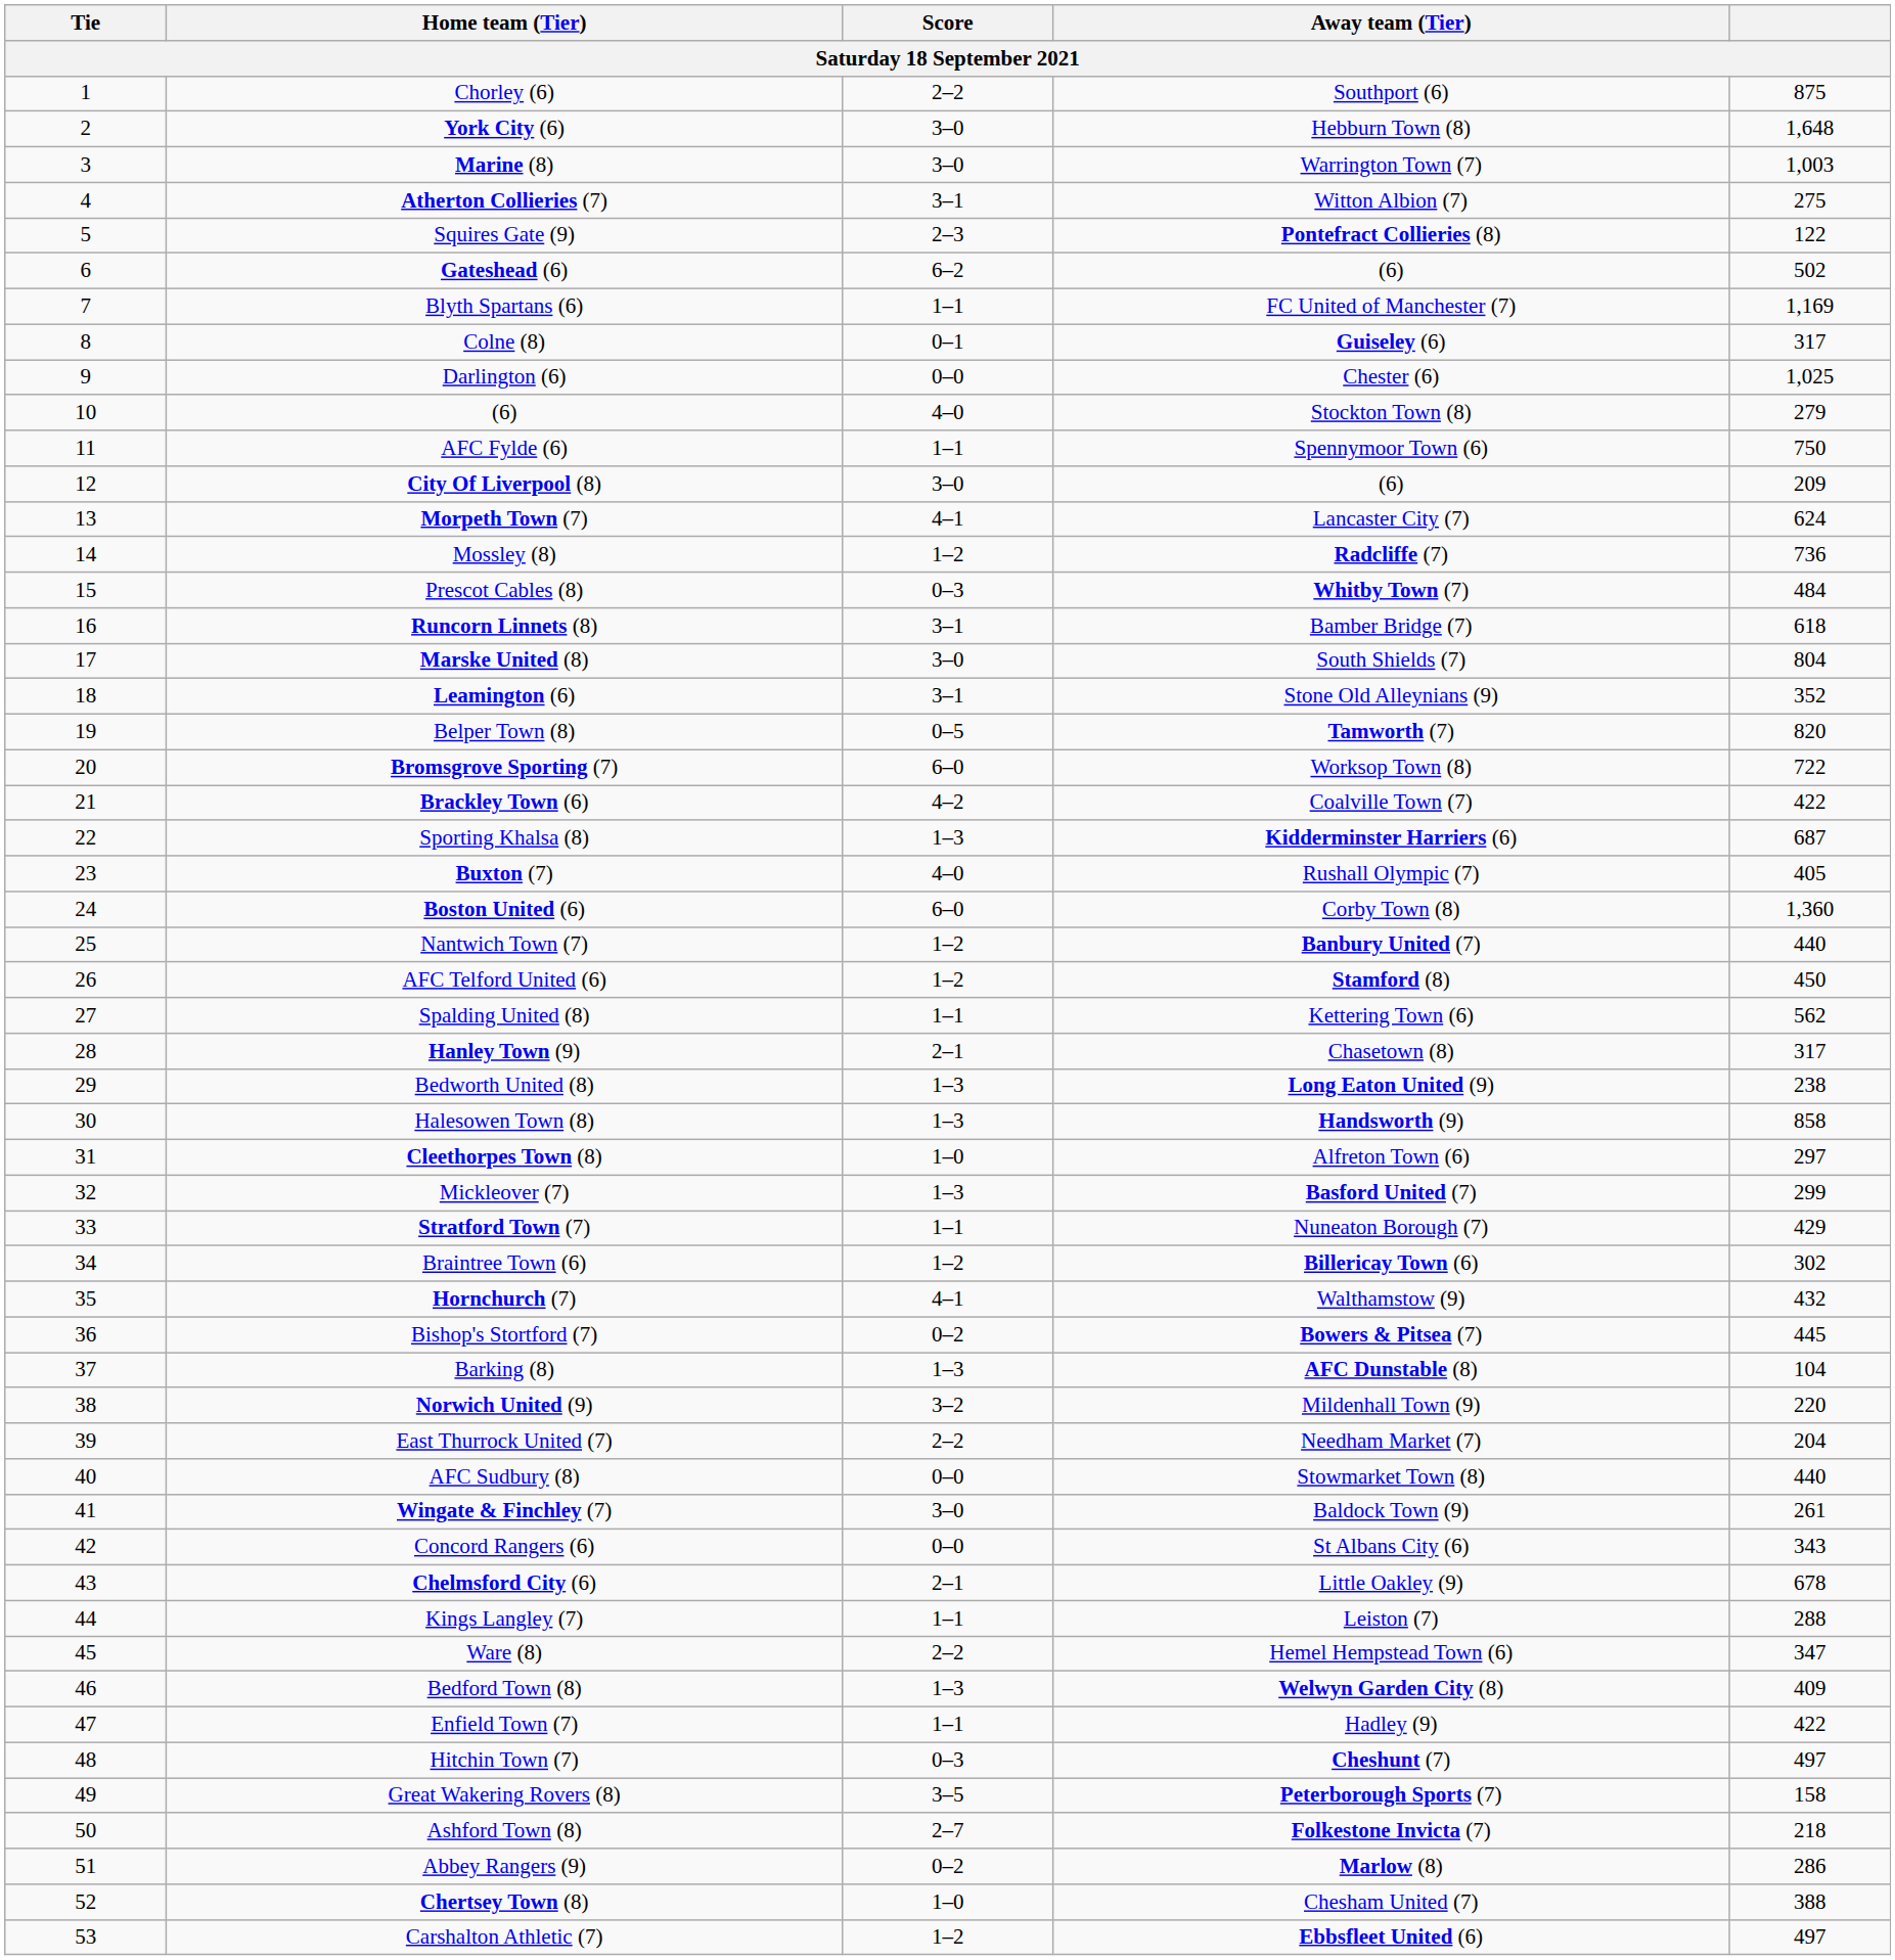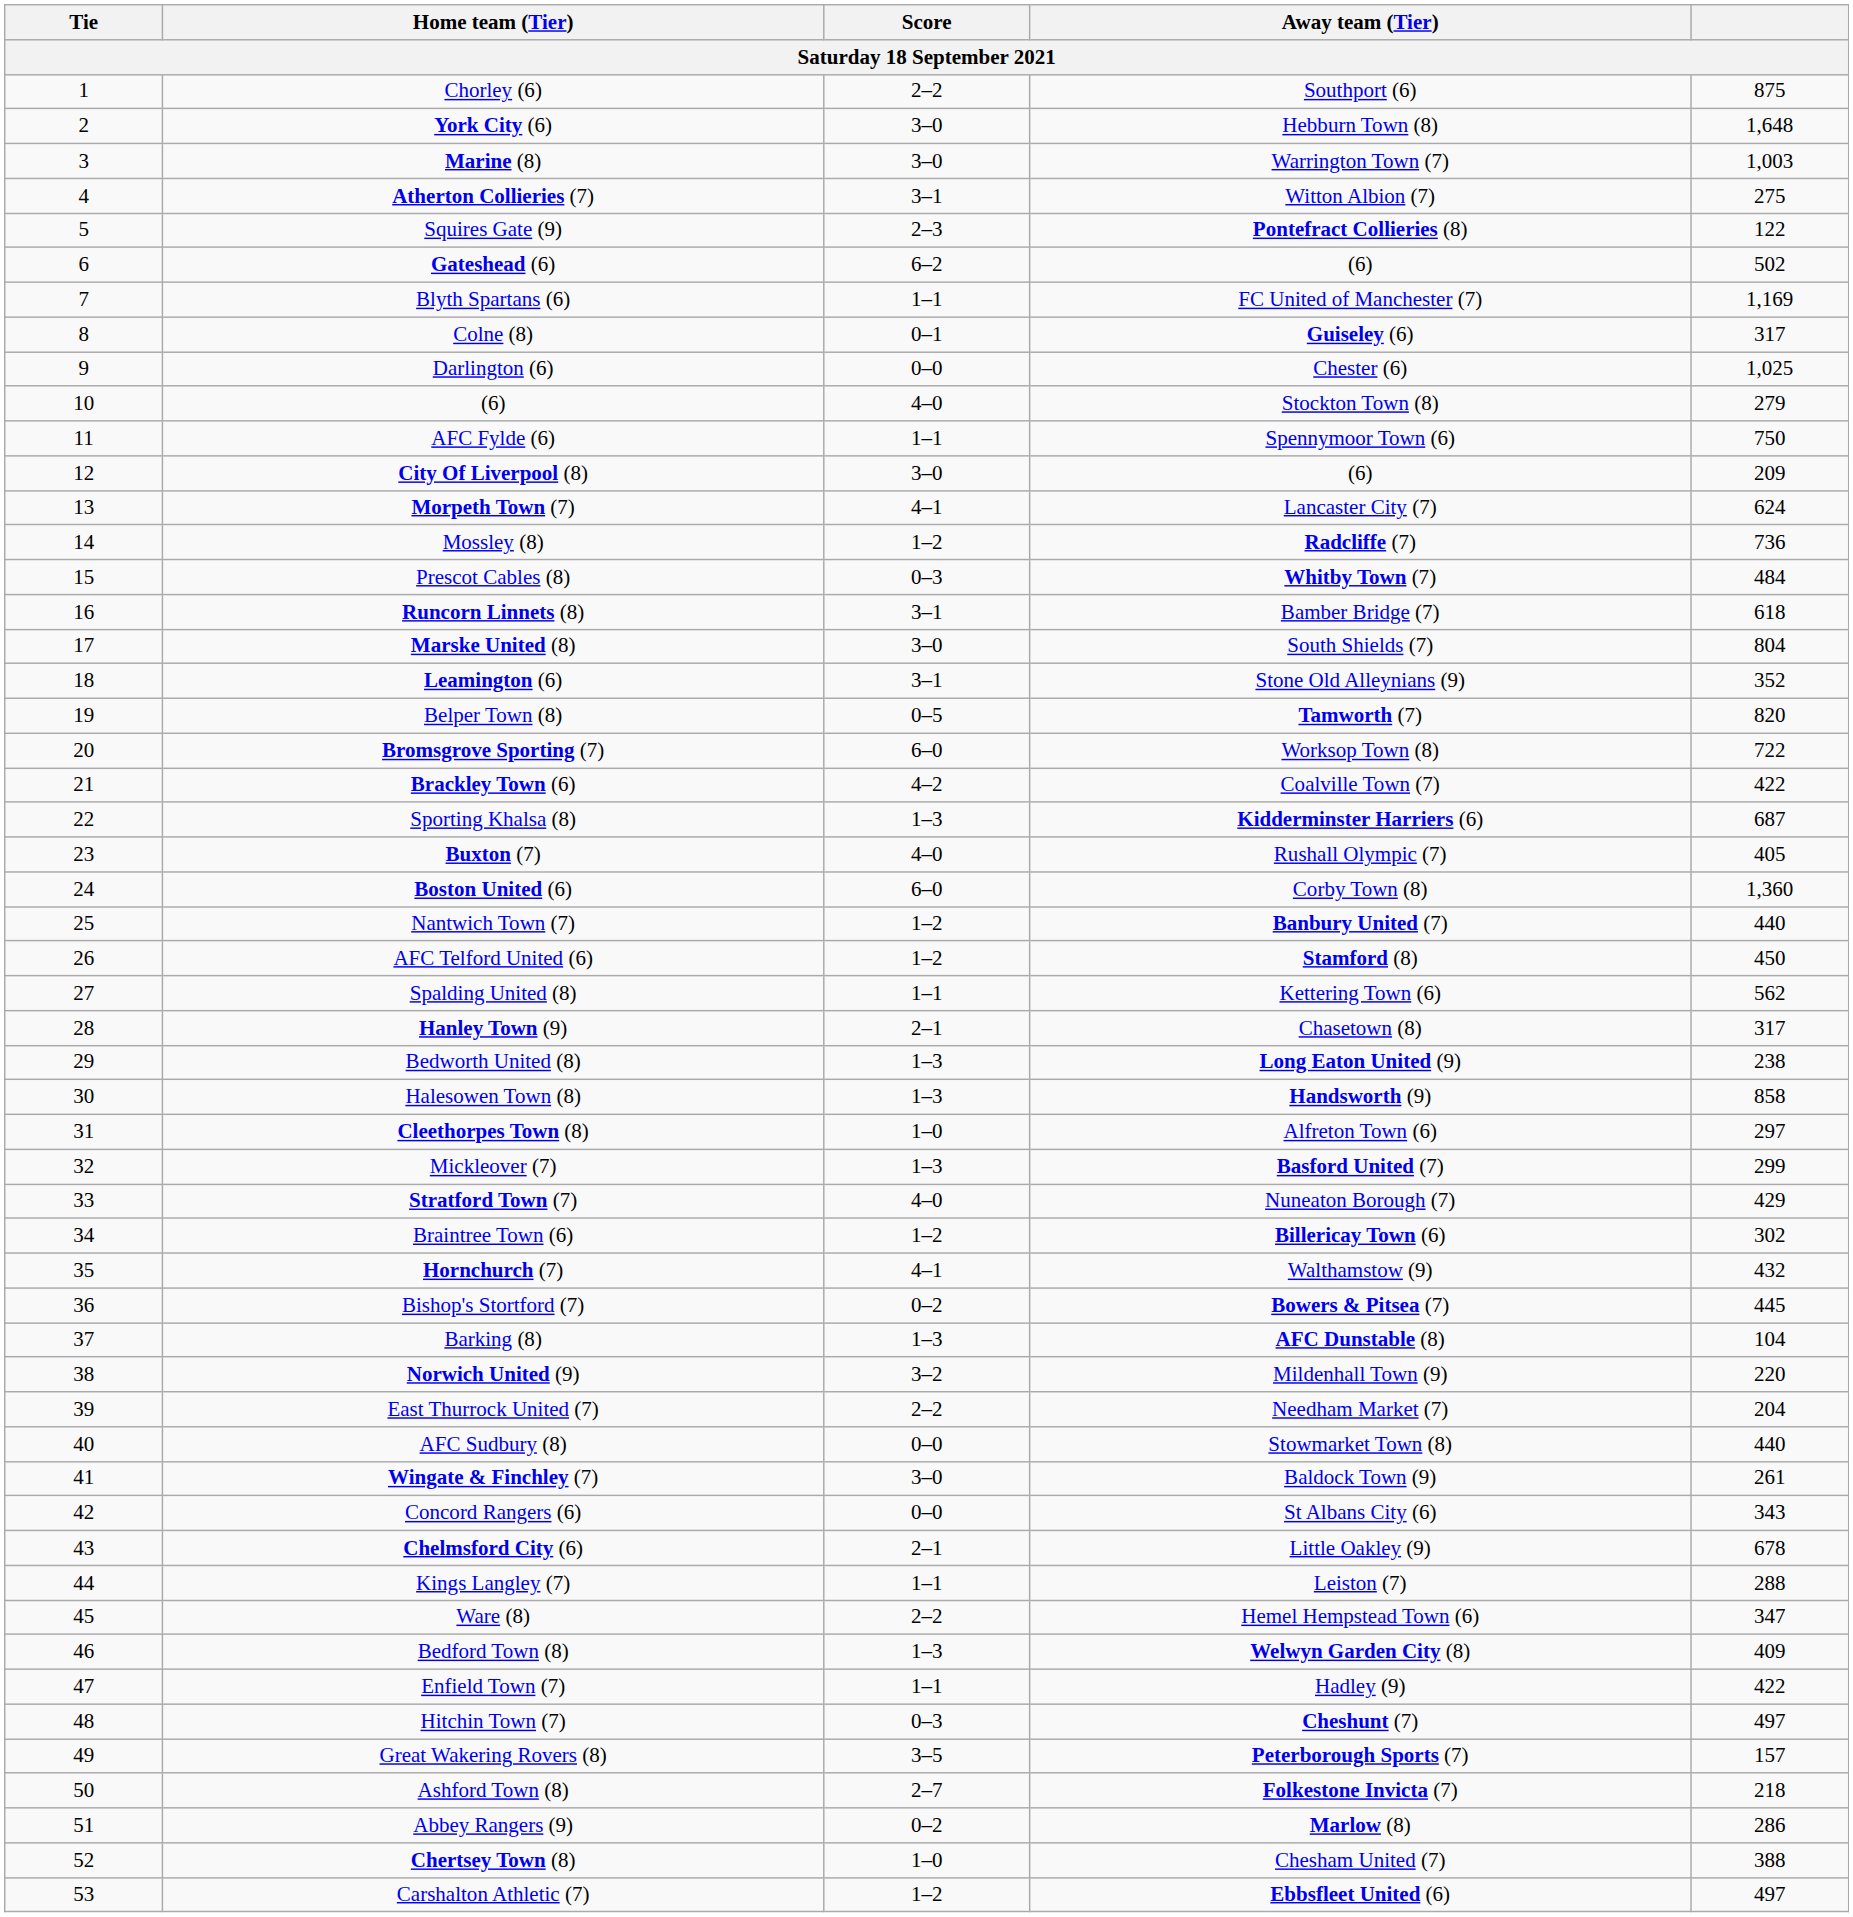 <table class="wikitable" style="text-align:center; font-size:90%; width:100%">
 <tr>
 <th scope="col" style="width:  8.43%;">Tie</th>
 <th scope="col" style="width: 35.29%;">Home team (<a href='#'>Tier</a>)</th>
 <th scope="col" style="width: 11.00%;">Score</th>
 <th scope="col" style="width: 35.29%;">Away team (<a href='#'>Tier</a>)</th>
 <th scope="col" style="width:  8.43%;"></th>
 </tr>
 <tr>
 <th colspan="5"><strong>Saturday 18 September 2021</strong></th>
 </tr>
 <tr>
 <td>1</td>
 <td><a href='#'>Chorley</a> (6)</td>
 <td>2–2</td>
 <td><a href='#'>Southport</a> (6)</td>
 <td>875</td>
 </tr>
 <tr>
 <td>2</td>
 <td><strong><a href='#'>York City</a></strong> (6)</td>
 <td>3–0</td>
 <td><a href='#'>Hebburn Town</a> (8)</td>
 <td>1,648</td>
 </tr>
 <tr>
 <td>3</td>
 <td><strong><a href='#'>Marine</a></strong> (8)</td>
 <td>3–0</td>
 <td><a href='#'>Warrington Town</a> (7)</td>
 <td>1,003</td>
 </tr>
 <tr>
 <td>4</td>
 <td><strong><a href='#'>Atherton Collieries</a></strong> (7)</td>
 <td>3–1</td>
 <td><a href='#'>Witton Albion</a> (7)</td>
 <td>275</td>
 </tr>
 <tr>
 <td>5</td>
 <td><a href='#'>Squires Gate</a> (9)</td>
 <td>2–3</td>
 <td><strong><a href='#'>Pontefract Collieries</a></strong> (8)</td>
 <td>122</td>
 </tr>
 <tr>
 <td>6</td>
 <td><strong><a href='#'>Gateshead</a></strong> (6)</td>
 <td>6–2</td>
 <td><a href='#'></a> (6)</td>
 <td>502</td>
 </tr>
 <tr>
 <td>7</td>
 <td><a href='#'>Blyth Spartans</a> (6)</td>
 <td>1–1</td>
 <td><a href='#'>FC United of Manchester</a> (7)</td>
 <td>1,169</td>
 </tr>
 <tr>
 <td>8</td>
 <td><a href='#'>Colne</a> (8)</td>
 <td>0–1</td>
 <td><strong><a href='#'>Guiseley</a></strong> (6)</td>
 <td>317</td>
 </tr>
 <tr>
 <td>9</td>
 <td><a href='#'>Darlington</a> (6)</td>
 <td>0–0</td>
 <td><a href='#'>Chester</a> (6)</td>
 <td>1,025</td>
 </tr>
 <tr>
 <td>10</td>
 <td><strong><a href='#'></a></strong> (6)</td>
 <td>4–0</td>
 <td><a href='#'>Stockton Town</a> (8)</td>
 <td>279</td>
 </tr>
 <tr>
 <td>11</td>
 <td><a href='#'>AFC Fylde</a> (6)</td>
 <td>1–1</td>
 <td><a href='#'>Spennymoor Town</a> (6)</td>
 <td>750</td>
 </tr>
 <tr>
 <td>12</td>
 <td><strong><a href='#'>City Of Liverpool</a></strong> (8)</td>
 <td>3–0</td>
 <td><a href='#'></a> (6)</td>
 <td>209</td>
 </tr>
 <tr>
 <td>13</td>
 <td><strong><a href='#'>Morpeth Town</a></strong> (7)</td>
 <td>4–1</td>
 <td><a href='#'>Lancaster City</a> (7)</td>
 <td>624</td>
 </tr>
 <tr>
 <td>14</td>
 <td><a href='#'>Mossley</a> (8)</td>
 <td>1–2</td>
 <td><strong><a href='#'>Radcliffe</a></strong> (7)</td>
 <td>736</td>
 </tr>
 <tr>
 <td>15</td>
 <td><a href='#'>Prescot Cables</a> (8)</td>
 <td>0–3</td>
 <td><strong><a href='#'>Whitby Town</a></strong> (7)</td>
 <td>484</td>
 </tr>
 <tr>
 <td>16</td>
 <td><strong><a href='#'>Runcorn Linnets</a></strong> (8)</td>
 <td>3–1</td>
 <td><a href='#'>Bamber Bridge</a> (7)</td>
 <td>618</td>
 </tr>
 <tr>
 <td>17</td>
 <td><strong><a href='#'>Marske United</a></strong> (8)</td>
 <td>3–0</td>
 <td><a href='#'>South Shields</a> (7)</td>
 <td>804</td>
 </tr>
 <tr>
 <td>18</td>
 <td><strong><a href='#'>Leamington</a></strong> (6)</td>
 <td>3–1</td>
 <td><a href='#'>Stone Old Alleynians</a> (9)</td>
 <td>352</td>
 </tr>
 <tr>
 <td>19</td>
 <td><a href='#'>Belper Town</a> (8)</td>
 <td>0–5</td>
 <td><strong><a href='#'>Tamworth</a></strong> (7)</td>
 <td>820</td>
 </tr>
 <tr>
 <td>20</td>
 <td><strong><a href='#'>Bromsgrove Sporting</a></strong> (7)</td>
 <td>6–0</td>
 <td><a href='#'>Worksop Town</a> (8)</td>
 <td>722</td>
 </tr>
 <tr>
 <td>21</td>
 <td><strong><a href='#'>Brackley Town</a></strong> (6)</td>
 <td>4–2</td>
 <td><a href='#'>Coalville Town</a> (7)</td>
 <td>422</td>
 </tr>
 <tr>
 <td>22</td>
 <td><a href='#'>Sporting Khalsa</a> (8)</td>
 <td>1–3</td>
 <td><strong><a href='#'>Kidderminster Harriers</a></strong> (6)</td>
 <td>687</td>
 </tr>
 <tr>
 <td>23</td>
 <td><strong><a href='#'>Buxton</a></strong> (7)</td>
 <td>4–0</td>
 <td><a href='#'>Rushall Olympic</a> (7)</td>
 <td>405</td>
 </tr>
 <tr>
 <td>24</td>
 <td><strong><a href='#'>Boston United</a></strong> (6)</td>
 <td>6–0</td>
 <td><a href='#'>Corby Town</a> (8)</td>
 <td>1,360</td>
 </tr>
 <tr>
 <td>25</td>
 <td><a href='#'>Nantwich Town</a> (7)</td>
 <td>1–2</td>
 <td><strong><a href='#'>Banbury United</a></strong> (7)</td>
 <td>440</td>
 </tr>
 <tr>
 <td>26</td>
 <td><a href='#'>AFC Telford United</a> (6)</td>
 <td>1–2</td>
 <td><strong><a href='#'>Stamford</a></strong> (8)</td>
 <td>450</td>
 </tr>
 <tr>
 <td>27</td>
 <td><a href='#'>Spalding United</a> (8)</td>
 <td>1–1</td>
 <td><a href='#'>Kettering Town</a> (6)</td>
 <td>562</td>
 </tr>
 <tr>
 <td>28</td>
 <td><strong><a href='#'>Hanley Town</a></strong> (9)</td>
 <td>2–1</td>
 <td><a href='#'>Chasetown</a> (8)</td>
 <td>317</td>
 </tr>
 <tr>
 <td>29</td>
 <td><a href='#'>Bedworth United</a> (8)</td>
 <td>1–3</td>
 <td><strong><a href='#'>Long Eaton United</a></strong> (9)</td>
 <td>238</td>
 </tr>
 <tr>
 <td>30</td>
 <td><a href='#'>Halesowen Town</a> (8)</td>
 <td>1–3</td>
 <td><strong><a href='#'>Handsworth</a></strong> (9)</td>
 <td>858</td>
 </tr>
 <tr>
 <td>31</td>
 <td><strong><a href='#'>Cleethorpes Town</a></strong> (8)</td>
 <td>1–0</td>
 <td><a href='#'>Alfreton Town</a> (6)</td>
 <td>297</td>
 </tr>
 <tr>
 <td>32</td>
 <td><a href='#'>Mickleover</a> (7)</td>
 <td>1–3</td>
 <td><strong><a href='#'>Basford United</a></strong> (7)</td>
 <td>299</td>
 </tr>
 <tr>
 <td>33</td>
 <td><strong><a href='#'>Stratford Town</a></strong> (7)</td>
-<td>1–1</td>
+<td>4–0</td>
 <td><a href='#'>Nuneaton Borough</a> (7)</td>
 <td>429</td>
 </tr>
 <tr>
 <td>34</td>
 <td><a href='#'>Braintree Town</a> (6)</td>
 <td>1–2</td>
 <td><strong><a href='#'>Billericay Town</a></strong> (6)</td>
 <td>302</td>
 </tr>
 <tr>
 <td>35</td>
 <td><strong><a href='#'>Hornchurch</a></strong> (7)</td>
 <td>4–1</td>
 <td><a href='#'>Walthamstow</a> (9)</td>
 <td>432</td>
 </tr>
 <tr>
 <td>36</td>
 <td><a href='#'>Bishop's Stortford</a> (7)</td>
 <td>0–2</td>
 <td><strong><a href='#'>Bowers & Pitsea</a></strong> (7)</td>
 <td>445</td>
 </tr>
 <tr>
 <td>37</td>
 <td><a href='#'>Barking</a> (8)</td>
 <td>1–3</td>
 <td><strong><a href='#'>AFC Dunstable</a></strong> (8)</td>
 <td>104</td>
 </tr>
 <tr>
 <td>38</td>
 <td><strong><a href='#'>Norwich United</a></strong> (9)</td>
 <td>3–2</td>
 <td><a href='#'>Mildenhall Town</a> (9)</td>
 <td>220</td>
 </tr>
 <tr>
 <td>39</td>
 <td><a href='#'>East Thurrock United</a> (7)</td>
 <td>2–2</td>
 <td><a href='#'>Needham Market</a> (7)</td>
 <td>204</td>
 </tr>
 <tr>
 <td>40</td>
 <td><a href='#'>AFC Sudbury</a> (8)</td>
 <td>0–0</td>
 <td><a href='#'>Stowmarket Town</a> (8)</td>
 <td>440</td>
 </tr>
 <tr>
 <td>41</td>
 <td><strong><a href='#'>Wingate & Finchley</a></strong> (7)</td>
 <td>3–0</td>
 <td><a href='#'>Baldock Town</a> (9)</td>
 <td>261</td>
 </tr>
 <tr>
 <td>42</td>
 <td><a href='#'>Concord Rangers</a> (6)</td>
 <td>0–0</td>
 <td><a href='#'>St Albans City</a> (6)</td>
 <td>343</td>
 </tr>
 <tr>
 <td>43</td>
 <td><strong><a href='#'>Chelmsford City</a></strong> (6)</td>
 <td>2–1</td>
 <td><a href='#'>Little Oakley</a> (9)</td>
 <td>678</td>
 </tr>
 <tr>
 <td>44</td>
 <td><a href='#'>Kings Langley</a> (7)</td>
 <td>1–1</td>
 <td><a href='#'>Leiston</a> (7)</td>
 <td>288</td>
 </tr>
 <tr>
 <td>45</td>
 <td><a href='#'>Ware</a> (8)</td>
 <td>2–2</td>
 <td><a href='#'>Hemel Hempstead Town</a> (6)</td>
 <td>347</td>
 </tr>
 <tr>
 <td>46</td>
 <td><a href='#'>Bedford Town</a> (8)</td>
 <td>1–3</td>
 <td><strong><a href='#'>Welwyn Garden City</a></strong> (8)</td>
 <td>409</td>
 </tr>
 <tr>
 <td>47</td>
 <td><a href='#'>Enfield Town</a> (7)</td>
 <td>1–1</td>
 <td><a href='#'>Hadley</a> (9)</td>
 <td>422</td>
 </tr>
 <tr>
 <td>48</td>
 <td><a href='#'>Hitchin Town</a> (7)</td>
 <td>0–3</td>
 <td><strong><a href='#'>Cheshunt</a></strong> (7)</td>
 <td>497</td>
 </tr>
 <tr>
 <td>49</td>
 <td><a href='#'>Great Wakering Rovers</a> (8)</td>
 <td>3–5</td>
 <td><strong><a href='#'>Peterborough Sports</a></strong> (7)</td>
-<td>158</td>
+<td>157</td>
 </tr>
 <tr>
 <td>50</td>
 <td><a href='#'>Ashford Town</a> (8)</td>
 <td>2–7</td>
 <td><strong><a href='#'>Folkestone Invicta</a></strong> (7)</td>
 <td>218</td>
 </tr>
 <tr>
 <td>51</td>
 <td><a href='#'>Abbey Rangers</a> (9)</td>
 <td>0–2</td>
 <td><strong> <a href='#'>Marlow</a></strong>  (8)</td>
 <td>286</td>
 </tr>
 <tr>
 <td>52</td>
 <td><strong> <a href='#'>Chertsey Town</a></strong>  (8)</td>
 <td>1–0</td>
 <td><a href='#'>Chesham United</a> (7)</td>
 <td>388</td>
 </tr>
 <tr>
 <td>53</td>
 <td><a href='#'>Carshalton Athletic</a> (7)</td>
 <td>1–2</td>
 <td><strong> <a href='#'>Ebbsfleet United</a></strong>  (6)</td>
 <td>497</td>
 </tr>
 </table>
